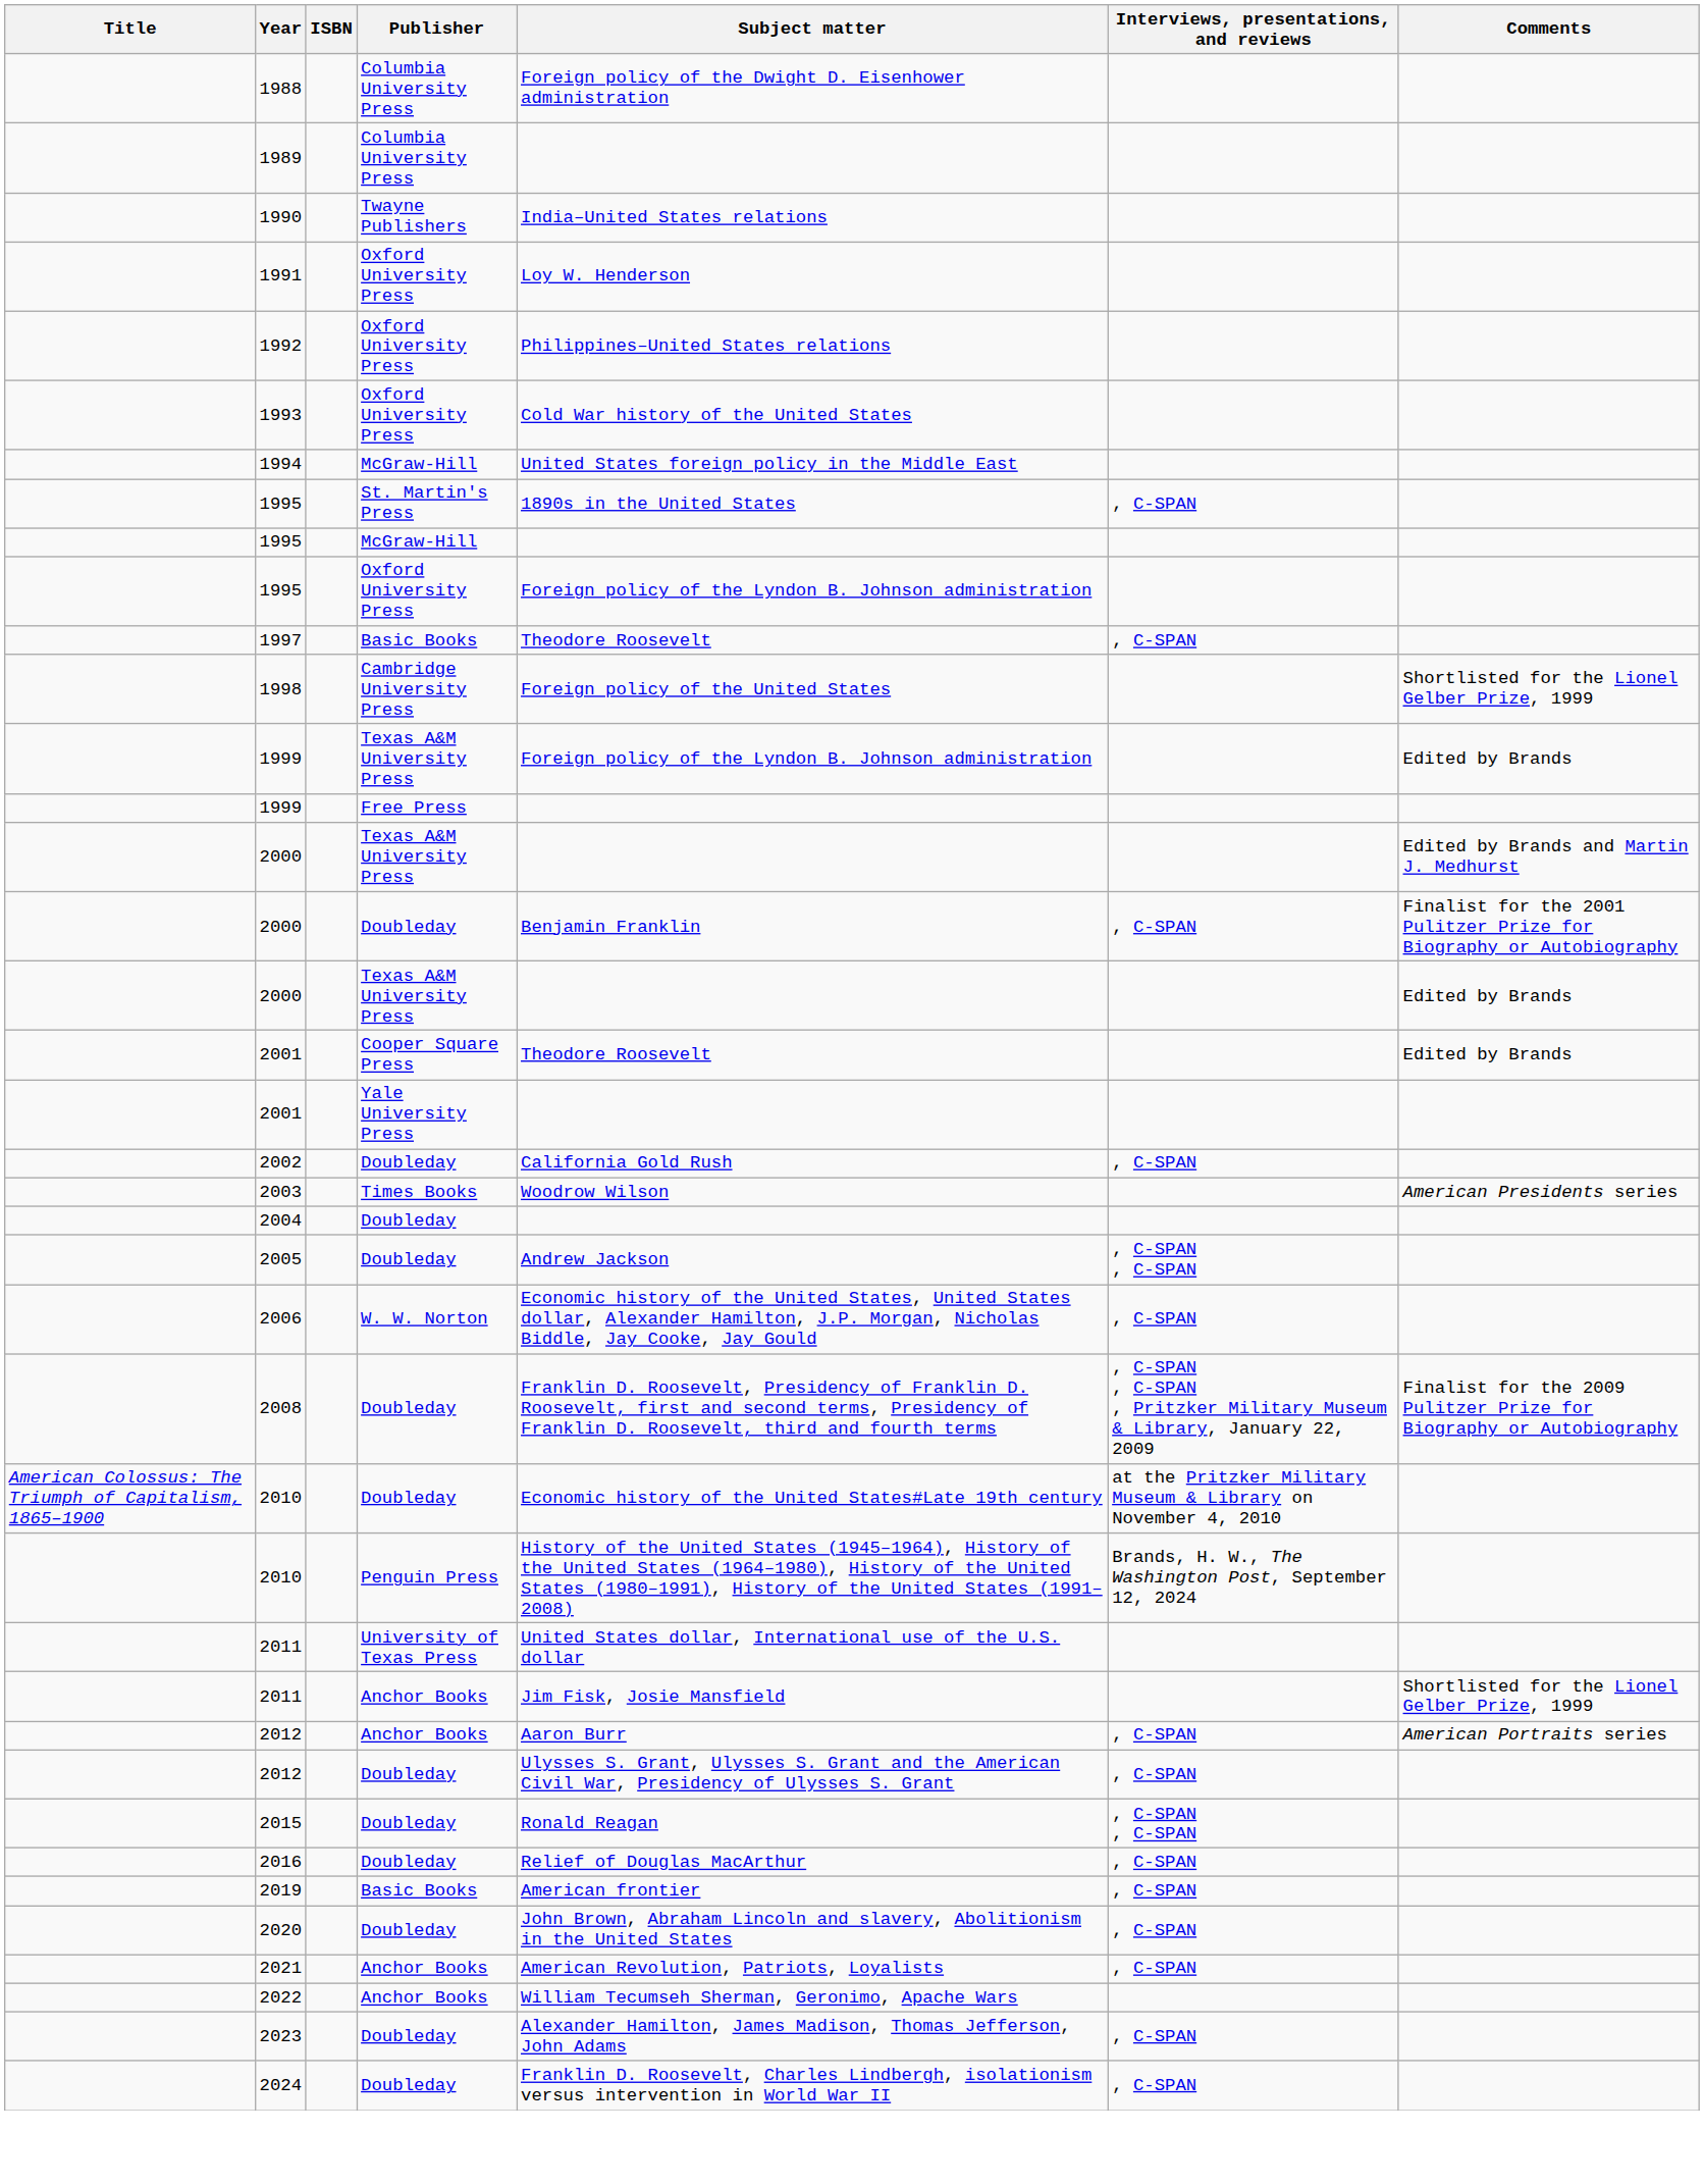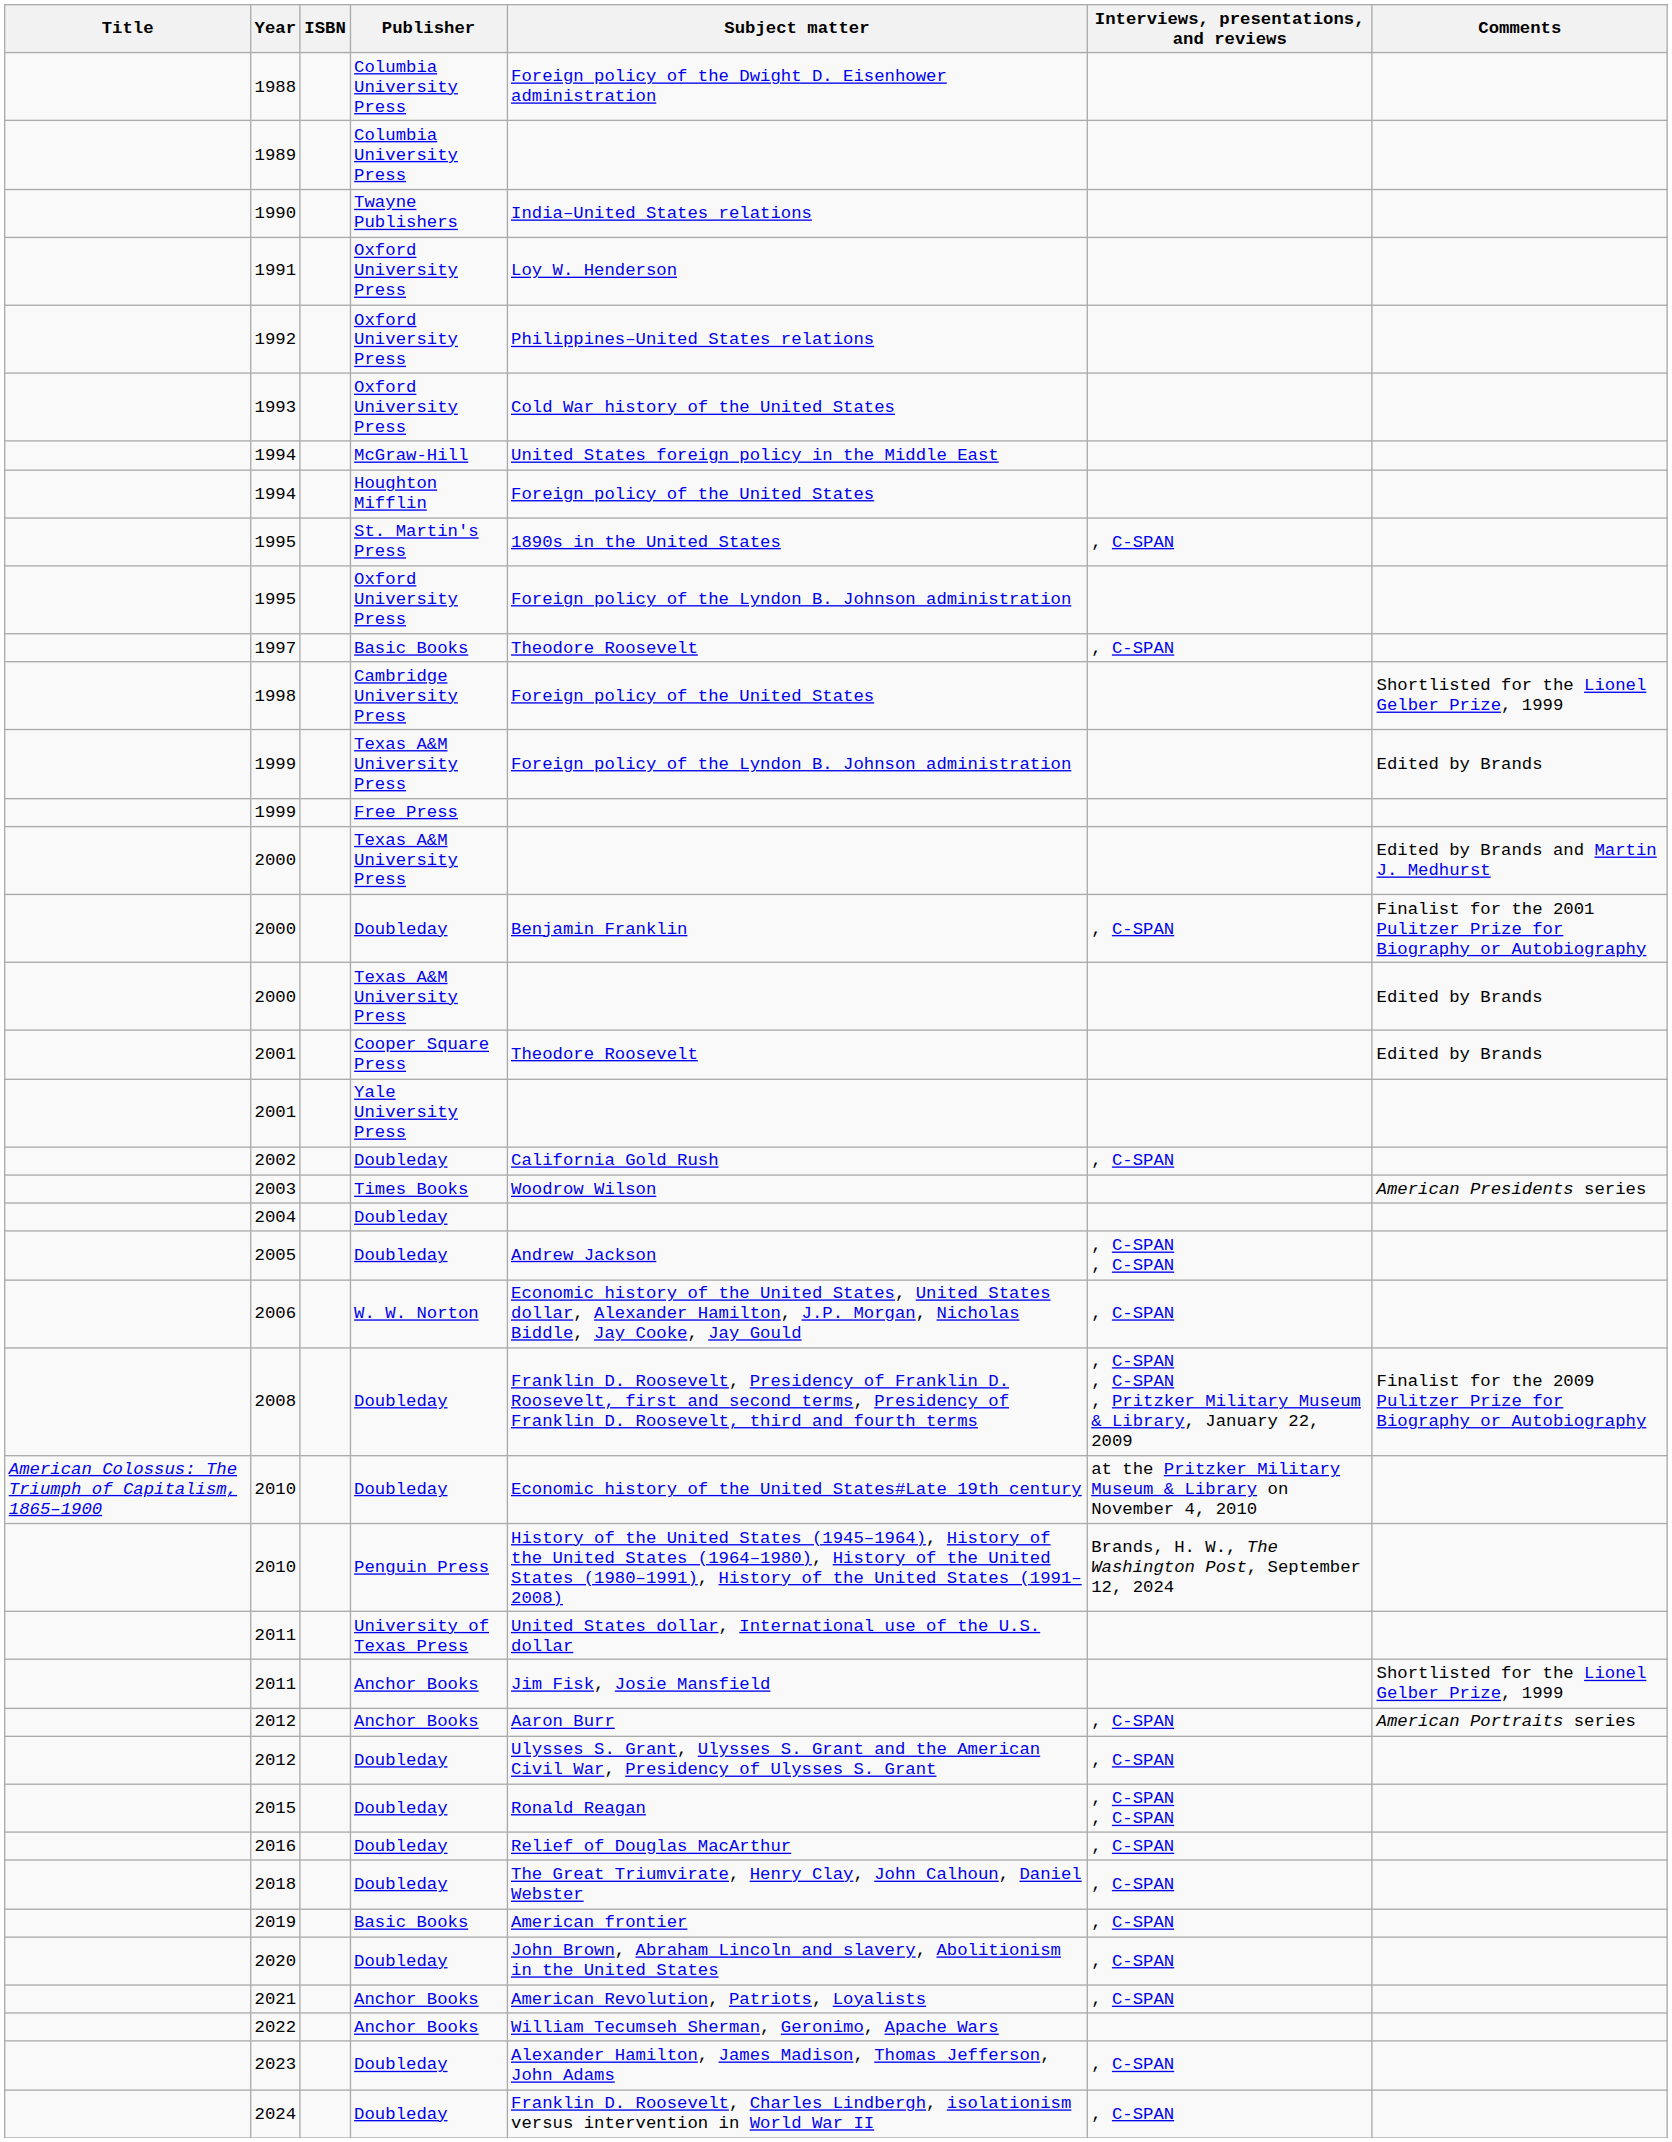 <table class="wikitable" border=1 cellspacing=0 cellpadding=5>
 <tr>
 <th>Title</th>
 <th>Year</th>
 <th>ISBN</th>
 <th>Publisher</th>
 <th>Subject matter</th>
 <th>Interviews, presentations, and reviews</th>
 <th>Comments</th>
 </tr>
 <tr>
 <td><em></em></td>
 <td>1988</td>
 <td></td>
 <td><a href='#'>Columbia University Press</a></td>
 <td><a href='#'>Foreign policy of the Dwight D. Eisenhower administration</a></td>
 <td></td>
 <td></td>
 </tr>
 <tr>
 <td><em></em></td>
 <td>1989</td>
 <td></td>
 <td><a href='#'>Columbia University Press</a></td>
 <td></td>
 <td></td>
 <td></td>
 </tr>
 <tr>
 <td><em></em></td>
 <td>1990</td>
 <td></td>
 <td><a href='#'>Twayne Publishers</a></td>
 <td><a href='#'>India–United States relations</a></td>
 <td></td>
 <td></td>
 </tr>
 <tr>
 <td><em></em></td>
 <td>1991</td>
 <td></td>
 <td><a href='#'>Oxford University Press</a></td>
 <td><a href='#'>Loy W. Henderson</a></td>
 <td></td>
 <td></td>
 </tr>
 <tr>
 <td><em></em></td>
 <td>1992</td>
 <td></td>
 <td><a href='#'>Oxford University Press</a></td>
 <td><a href='#'>Philippines–United States relations</a></td>
 <td></td>
 <td></td>
 </tr>
 <tr>
 <td><em></em></td>
 <td>1993</td>
 <td></td>
 <td><a href='#'>Oxford University Press</a></td>
 <td><a href='#'>Cold War history of the United States</a></td>
 <td></td>
 <td></td>
 </tr>
 <tr>
 <td><em></em></td>
 <td>1994</td>
 <td></td>
 <td><a href='#'>McGraw-Hill</a></td>
 <td><a href='#'>United States foreign policy in the Middle East</a></td>
 <td></td>
 <td></td>
 </tr>
 <tr>
 <td><em></em></td>
-<td>1995</td>
+<td>1994</td>
 <td></td>
-<td><a href='#'>St. Martin's Press</a></td>
-<td><a href='#'>1890s in the United States</a></td>
-<td>, <a href='#'>C-SPAN</a></td>
+<td><a href='#'>Houghton Mifflin</a></td>
+<td><a href='#'>Foreign policy of the United States</a></td>
+<td></td>
 <td></td>
 </tr>
 <tr>
 <td><em></em></td>
 <td>1995</td>
 <td></td>
-<td><a href='#'>McGraw-Hill</a></td>
-<td></td>
-<td></td>
+<td><a href='#'>St. Martin's Press</a></td>
+<td><a href='#'>1890s in the United States</a></td>
+<td>, <a href='#'>C-SPAN</a></td>
 <td></td>
 </tr>
 <tr>
 <td><em></em></td>
 <td>1995</td>
 <td></td>
 <td><a href='#'>Oxford University Press</a></td>
 <td><a href='#'>Foreign policy of the Lyndon B. Johnson administration</a></td>
 <td></td>
 <td></td>
 </tr>
 <tr>
 <td><em></em></td>
 <td>1997</td>
 <td></td>
 <td><a href='#'>Basic Books</a></td>
 <td><a href='#'>Theodore Roosevelt</a></td>
 <td>, <a href='#'>C-SPAN</a></td>
 <td></td>
 </tr>
 <tr>
 <td><em></em></td>
 <td>1998</td>
 <td></td>
 <td><a href='#'>Cambridge University Press</a></td>
 <td><a href='#'>Foreign policy of the United States</a></td>
 <td></td>
 <td>Shortlisted for the <a href='#'>Lionel Gelber Prize</a>, 1999</td>
 </tr>
 <tr>
 <td><em></em></td>
 <td>1999</td>
 <td></td>
 <td><a href='#'>Texas A&M University Press</a></td>
 <td><a href='#'>Foreign policy of the Lyndon B. Johnson administration</a></td>
 <td></td>
 <td>Edited by Brands</td>
 </tr>
 <tr>
 <td><em></em></td>
 <td>1999</td>
 <td></td>
 <td><a href='#'>Free Press</a></td>
 <td></td>
 <td></td>
 <td></td>
 </tr>
 <tr>
 <td><em></em></td>
 <td>2000</td>
 <td></td>
 <td><a href='#'>Texas A&M University Press</a></td>
 <td></td>
 <td></td>
 <td>Edited by Brands and <a href='#'>Martin J. Medhurst</a></td>
 </tr>
 <tr>
 <td><em></em></td>
 <td>2000</td>
 <td></td>
 <td><a href='#'>Doubleday</a></td>
 <td><a href='#'>Benjamin Franklin</a></td>
 <td>, <a href='#'>C-SPAN</a></td>
 <td>Finalist for the 2001 <a href='#'>Pulitzer Prize for Biography or Autobiography</a></td>
 </tr>
 <tr>
 <td><em></em></td>
 <td>2000</td>
 <td></td>
 <td><a href='#'>Texas A&M University Press</a></td>
 <td></td>
 <td></td>
 <td>Edited by Brands</td>
 </tr>
 <tr>
 <td><em></em></td>
 <td>2001</td>
 <td></td>
 <td><a href='#'>Cooper Square Press</a></td>
 <td><a href='#'>Theodore Roosevelt</a></td>
 <td></td>
 <td>Edited by Brands</td>
 </tr>
 <tr>
 <td><em></em></td>
 <td>2001</td>
 <td></td>
 <td><a href='#'>Yale University Press</a></td>
 <td></td>
 <td></td>
 <td></td>
 </tr>
 <tr>
 <td><em></em></td>
 <td>2002</td>
 <td></td>
 <td><a href='#'>Doubleday</a></td>
 <td><a href='#'>California Gold Rush</a></td>
 <td>, <a href='#'>C-SPAN</a></td>
 <td></td>
 </tr>
 <tr>
 <td><em></em></td>
 <td>2003</td>
 <td></td>
 <td><a href='#'>Times Books</a></td>
 <td><a href='#'>Woodrow Wilson</a></td>
 <td></td>
 <td><em>American Presidents</em> series</td>
 </tr>
 <tr>
 <td><em></em></td>
 <td>2004</td>
 <td></td>
 <td><a href='#'>Doubleday</a></td>
 <td></td>
 <td></td>
 <td></td>
 </tr>
 <tr>
 <td><em></em></td>
 <td>2005</td>
 <td></td>
 <td><a href='#'>Doubleday</a></td>
 <td><a href='#'>Andrew Jackson</a></td>
 <td>, <a href='#'>C-SPAN</a><br>, <a href='#'>C-SPAN</a></td>
 <td></td>
 </tr>
 <tr>
 <td><em></em></td>
 <td>2006</td>
 <td></td>
 <td><a href='#'>W. W. Norton</a></td>
 <td><a href='#'>Economic history of the United States</a>, <a href='#'>United States dollar</a>, <a href='#'>Alexander Hamilton</a>, <a href='#'>J.P. Morgan</a>, <a href='#'>Nicholas Biddle</a>, <a href='#'>Jay Cooke</a>, <a href='#'>Jay Gould</a></td>
 <td>, <a href='#'>C-SPAN</a></td>
 <td></td>
 </tr>
 <tr>
 <td><em></em></td>
 <td>2008</td>
 <td></td>
 <td><a href='#'>Doubleday</a></td>
 <td><a href='#'>Franklin D. Roosevelt</a>, <a href='#'>Presidency of Franklin D. Roosevelt, first and second terms</a>, <a href='#'>Presidency of Franklin D. Roosevelt, third and fourth terms</a></td>
 <td>, <a href='#'>C-SPAN</a><br>, <a href='#'>C-SPAN</a><br>, <a href='#'>Pritzker Military Museum & Library</a>, January 22, 2009</td>
 <td>Finalist for the 2009 <a href='#'>Pulitzer Prize for Biography or Autobiography</a></td>
 </tr>
 <tr>
 <td><em><a href='#'>American Colossus: The Triumph of Capitalism, 1865–1900</a></em></td>
 <td>2010</td>
 <td></td>
 <td><a href='#'>Doubleday</a></td>
 <td><a href='#'>Economic history of the United States#Late 19th century</a></td>
 <td> at the <a href='#'>Pritzker Military Museum & Library</a> on November 4, 2010</td>
 <td></td>
 </tr>
 <tr>
 <td><em></em></td>
 <td>2010</td>
 <td></td>
 <td><a href='#'>Penguin Press</a></td>
 <td><a href='#'>History of the United States (1945–1964)</a>, <a href='#'>History of the United States (1964–1980)</a>, <a href='#'>History of the United States (1980–1991)</a>, <a href='#'>History of the United States (1991–2008)</a></td>
 <td>Brands, H. W.,  <em>The Washington Post</em>, September 12, 2024</td>
 <td></td>
 </tr>
 <tr>
 <td><em></em></td>
 <td>2011</td>
 <td></td>
 <td><a href='#'>University of Texas Press</a></td>
 <td><a href='#'>United States dollar</a>, <a href='#'>International use of the U.S. dollar</a></td>
 <td></td>
 <td></td>
 </tr>
 <tr>
 <td><em></em></td>
 <td>2011</td>
 <td></td>
 <td><a href='#'>Anchor Books</a></td>
 <td><a href='#'>Jim Fisk</a>, <a href='#'>Josie Mansfield</a></td>
 <td></td>
 <td>Shortlisted for the <a href='#'>Lionel Gelber Prize</a>, 1999</td>
 </tr>
 <tr>
 <td><em></em></td>
 <td>2012</td>
 <td></td>
 <td><a href='#'>Anchor Books</a></td>
 <td><a href='#'>Aaron Burr</a></td>
 <td>, <a href='#'>C-SPAN</a></td>
 <td><em>American Portraits</em> series</td>
 </tr>
 <tr>
 <td><em></em></td>
 <td>2012</td>
 <td></td>
 <td><a href='#'>Doubleday</a></td>
 <td><a href='#'>Ulysses S. Grant</a>, <a href='#'>Ulysses S. Grant and the American Civil War</a>, <a href='#'>Presidency of Ulysses S. Grant</a></td>
 <td>, <a href='#'>C-SPAN</a></td>
 <td></td>
 </tr>
 <tr>
 <td><em></em></td>
 <td>2015</td>
 <td></td>
 <td><a href='#'>Doubleday</a></td>
 <td><a href='#'>Ronald Reagan</a></td>
 <td>, <a href='#'>C-SPAN</a><br>, <a href='#'>C-SPAN</a></td>
 <td></td>
 </tr>
 <tr>
 <td><em></em></td>
 <td>2016</td>
 <td></td>
 <td><a href='#'>Doubleday</a></td>
 <td><a href='#'>Relief of Douglas MacArthur</a></td>
 <td>, <a href='#'>C-SPAN</a></td>
 <td></td>
 </tr>
 <tr>
 <td><em></em></td>
+<td>2018</td>
+<td></td>
+<td><a href='#'>Doubleday</a></td>
+<td><a href='#'>The Great Triumvirate</a>, <a href='#'>Henry Clay</a>, <a href='#'>John Calhoun</a>, <a href='#'>Daniel Webster</a></td>
+<td>, <a href='#'>C-SPAN</a></td>
+<td></td>
+</tr>
+<tr>
+<td><em></em></td>
 <td>2019</td>
 <td></td>
 <td><a href='#'>Basic Books</a></td>
 <td><a href='#'>American frontier</a></td>
 <td>, <a href='#'>C-SPAN</a></td>
 <td></td>
 </tr>
 <tr>
 <td><em></em></td>
 <td>2020</td>
 <td></td>
 <td><a href='#'>Doubleday</a></td>
 <td><a href='#'>John Brown</a>, <a href='#'>Abraham Lincoln and slavery</a>, <a href='#'>Abolitionism in the United States</a></td>
 <td>, <a href='#'>C-SPAN</a></td>
 <td></td>
 </tr>
 <tr>
 <td><em></em></td>
 <td>2021</td>
 <td></td>
 <td><a href='#'>Anchor Books</a></td>
 <td><a href='#'>American Revolution</a>, <a href='#'>Patriots</a>, <a href='#'>Loyalists</a></td>
 <td>, <a href='#'>C-SPAN</a></td>
 <td></td>
 </tr>
 <tr>
 <td><em></em></td>
 <td>2022</td>
 <td></td>
 <td><a href='#'>Anchor Books</a></td>
 <td><a href='#'>William Tecumseh Sherman</a>, <a href='#'>Geronimo</a>, <a href='#'>Apache Wars</a></td>
 <td></td>
 <td></td>
 </tr>
 <tr>
 <td><em></em></td>
 <td>2023</td>
 <td></td>
 <td><a href='#'>Doubleday</a></td>
 <td><a href='#'>Alexander Hamilton</a>, <a href='#'>James Madison</a>, <a href='#'>Thomas Jefferson</a>, <a href='#'>John Adams</a></td>
 <td>, <a href='#'>C-SPAN</a></td>
 <td></td>
 </tr>
 <tr>
 <td><em></em></td>
 <td>2024</td>
 <td></td>
 <td><a href='#'>Doubleday</a></td>
 <td><a href='#'>Franklin D. Roosevelt</a>, <a href='#'>Charles Lindbergh</a>, <a href='#'>isolationism</a> versus intervention in <a href='#'>World War II</a></td>
 <td>, <a href='#'>C-SPAN</a></td>
 </tr>
 </table>
